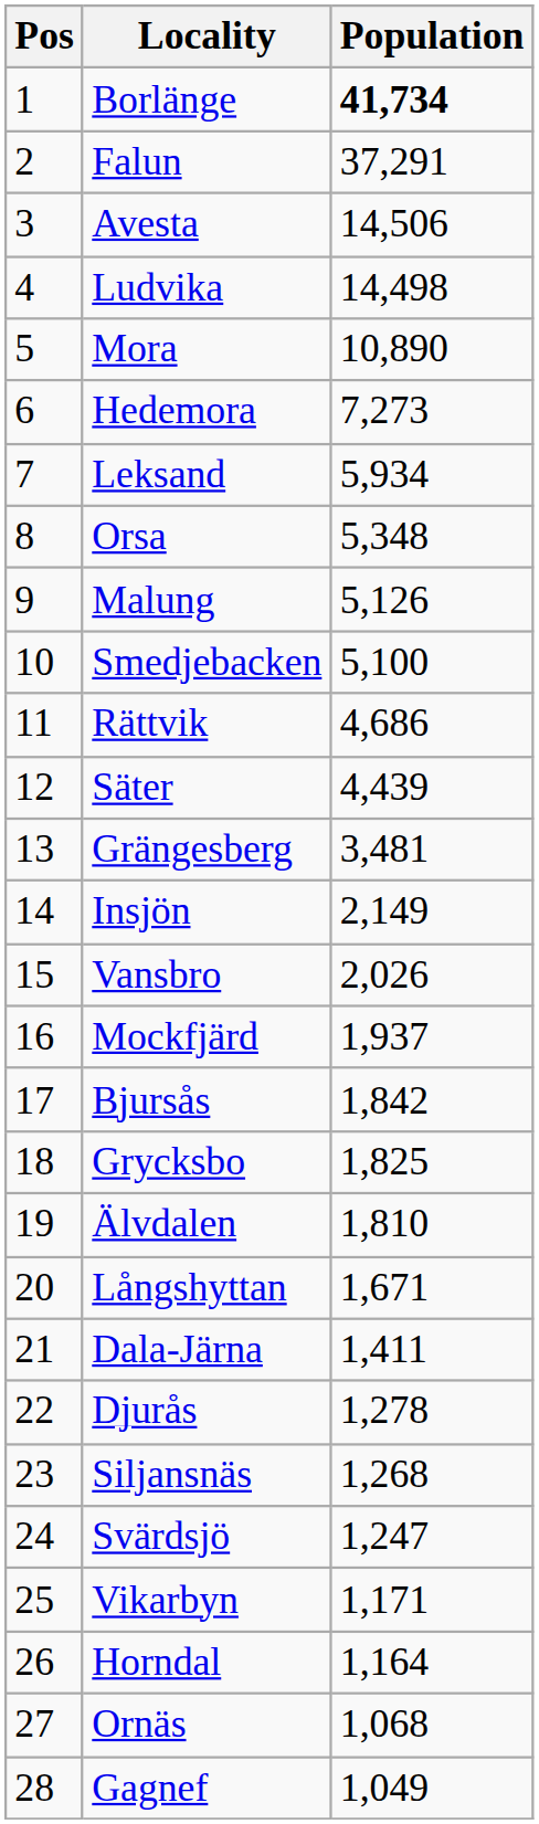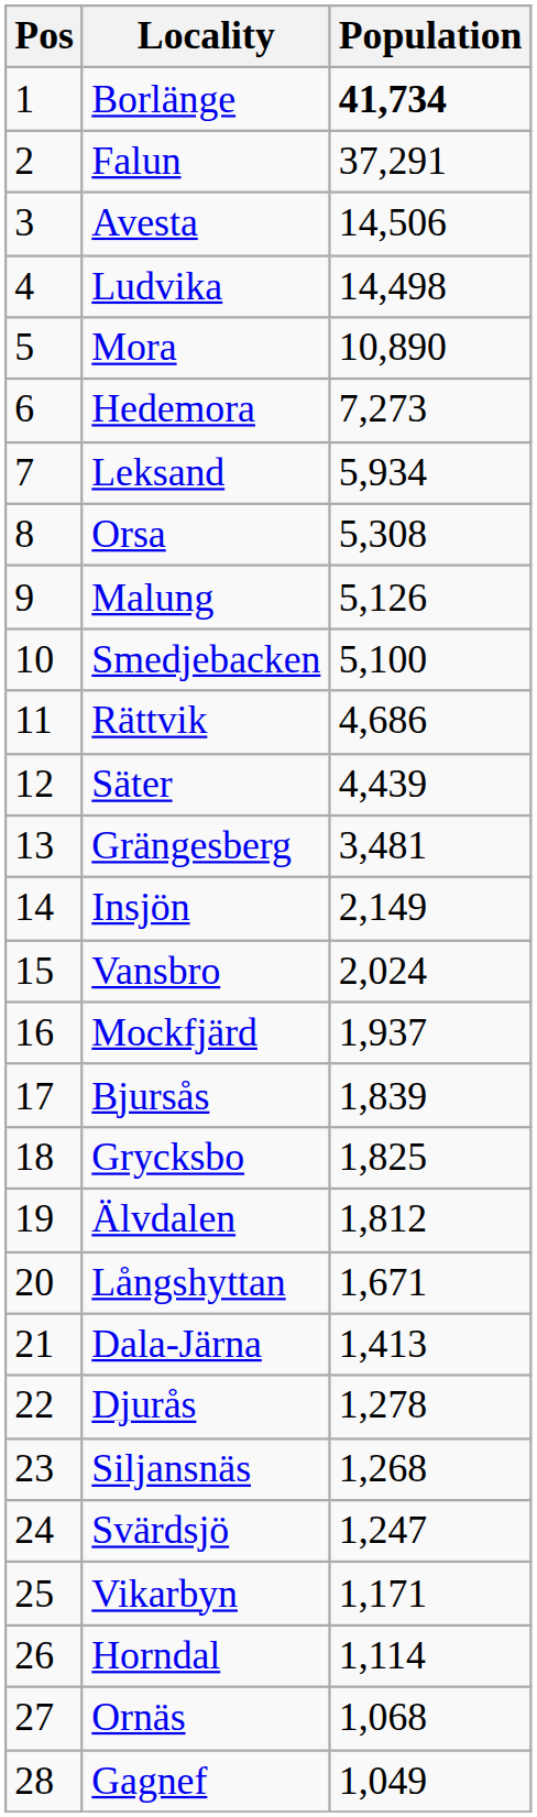 <table class="wikitable sortable">
 <tr>
 <th>Pos</th>
 <th>Locality</th>
 <th>Population</th>
 </tr>
 <tr>
 <td>1</td>
 <td><a href='#'>Borlänge</a></td>
 <td><strong>41,734</strong></td>
 </tr>
 <tr>
 <td>2</td>
 <td><a href='#'>Falun</a></td>
 <td>37,291</td>
 </tr>
 <tr>
 <td>3</td>
 <td><a href='#'>Avesta</a></td>
 <td>14,506</td>
 </tr>
 <tr>
 <td>4</td>
 <td><a href='#'>Ludvika</a></td>
 <td>14,498</td>
 </tr>
 <tr>
 <td>5</td>
 <td><a href='#'>Mora</a></td>
 <td>10,890</td>
 </tr>
 <tr>
 <td>6</td>
 <td><a href='#'>Hedemora</a></td>
 <td>7,273</td>
 </tr>
 <tr>
 <td>7</td>
 <td><a href='#'>Leksand</a></td>
 <td>5,934</td>
 </tr>
 <tr>
 <td>8</td>
 <td><a href='#'>Orsa</a></td>
-<td>5,348</td>
+<td>5,308</td>
 </tr>
 <tr>
 <td>9</td>
 <td><a href='#'>Malung</a></td>
 <td>5,126</td>
 </tr>
 <tr>
 <td>10</td>
 <td><a href='#'>Smedjebacken</a></td>
 <td>5,100</td>
 </tr>
 <tr>
 <td>11</td>
 <td><a href='#'>Rättvik</a></td>
 <td>4,686</td>
 </tr>
 <tr>
 <td>12</td>
 <td><a href='#'>Säter</a></td>
 <td>4,439</td>
 </tr>
 <tr>
 <td>13</td>
 <td><a href='#'>Grängesberg</a></td>
 <td>3,481</td>
 </tr>
 <tr>
 <td>14</td>
 <td><a href='#'>Insjön</a></td>
 <td>2,149</td>
 </tr>
 <tr>
 <td>15</td>
 <td><a href='#'>Vansbro</a></td>
-<td>2,026</td>
+<td>2,024</td>
 </tr>
 <tr>
 <td>16</td>
 <td><a href='#'>Mockfjärd</a></td>
 <td>1,937</td>
 </tr>
 <tr>
 <td>17</td>
 <td><a href='#'>Bjursås</a></td>
-<td>1,842</td>
+<td>1,839</td>
 </tr>
 <tr>
 <td>18</td>
 <td><a href='#'>Grycksbo</a></td>
 <td>1,825</td>
 </tr>
 <tr>
 <td>19</td>
 <td><a href='#'>Älvdalen</a></td>
-<td>1,810</td>
+<td>1,812</td>
 </tr>
 <tr>
 <td>20</td>
 <td><a href='#'>Långshyttan</a></td>
 <td>1,671</td>
 </tr>
 <tr>
 <td>21</td>
 <td><a href='#'>Dala-Järna</a></td>
-<td>1,411</td>
+<td>1,413</td>
 </tr>
 <tr>
 <td>22</td>
 <td><a href='#'>Djurås</a></td>
 <td>1,278</td>
 </tr>
 <tr>
 <td>23</td>
 <td><a href='#'>Siljansnäs</a></td>
 <td>1,268</td>
 </tr>
 <tr>
 <td>24</td>
 <td><a href='#'>Svärdsjö</a></td>
 <td>1,247</td>
 </tr>
 <tr>
 <td>25</td>
 <td><a href='#'>Vikarbyn</a></td>
 <td>1,171</td>
 </tr>
 <tr>
 <td>26</td>
 <td><a href='#'>Horndal</a></td>
-<td>1,164</td>
+<td>1,114</td>
 </tr>
 <tr>
 <td>27</td>
 <td><a href='#'>Ornäs</a></td>
 <td>1,068</td>
 </tr>
 <tr>
 <td>28</td>
 <td><a href='#'>Gagnef</a></td>
 <td>1,049</td>
 </tr>
 </table>
